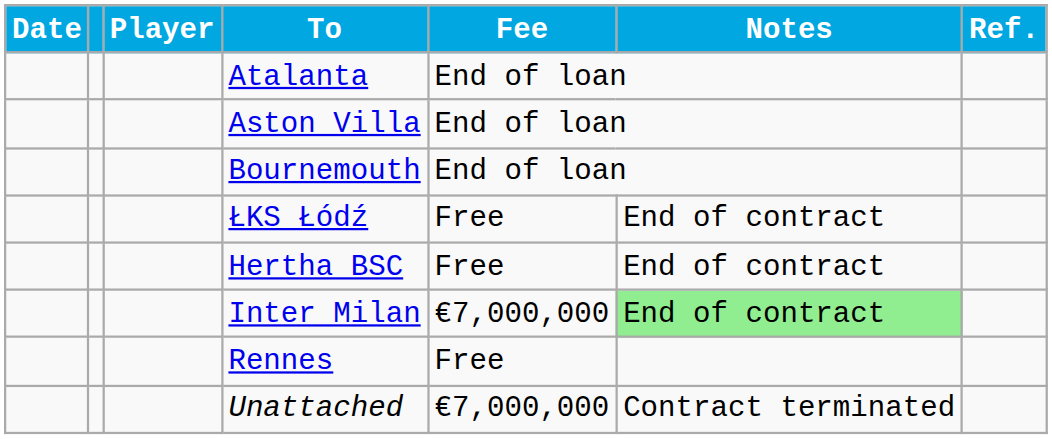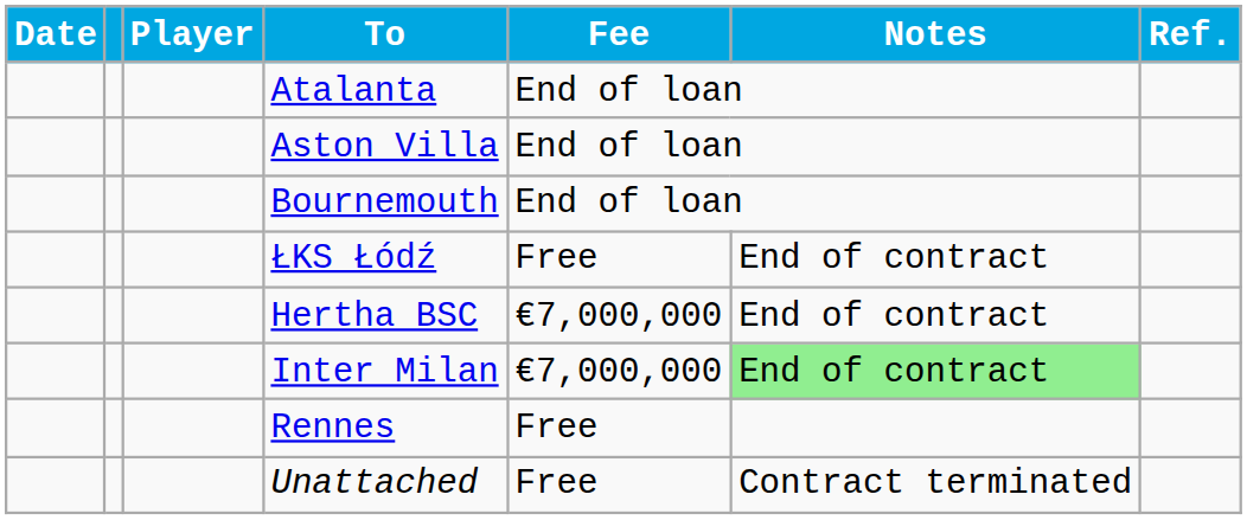 <table class="wikitable plainrowheaders">
 <tr>
 <th style="background:#00a7e1; color:white; text-align:center;">Date</th>
 <th style="background:#00a7e1; color:white; text-align:center;"></th>
 <th style="background:#00a7e1; color:white; text-align:center;">Player</th>
 <th style="background:#00a7e1; color:white; text-align:center;">To</th>
 <th style="background:#00a7e1; color:white; text-align:center;">Fee</th>
 <th style="background:#00a7e1; color:white; text-align:center;">Notes</th>
 <th style="background:#00a7e1; color:white; text-align:center;">Ref.</th>
 </tr>
 <tr>
 <td></td>
 <td align="center"></td>
 <td></td>
 <td> <a href='#'>Atalanta</a></td>
 <td colspan="2">End of loan</td>
 <td></td>
 </tr>
 <tr>
 <td></td>
 <td align="center"></td>
 <td></td>
 <td> <a href='#'>Aston Villa</a></td>
 <td colspan="2">End of loan</td>
 <td></td>
 </tr>
 <tr>
 <td></td>
 <td align="center"></td>
 <td></td>
 <td> <a href='#'>Bournemouth</a></td>
 <td colspan="2">End of loan</td>
 <td></td>
 </tr>
 <tr>
 <td></td>
 <td align="center"></td>
 <td></td>
 <td> <a href='#'>ŁKS Łódź</a></td>
 <td>Free</td>
 <td>End of contract</td>
 <td></td>
 </tr>
 <tr>
 <td></td>
 <td align="center"></td>
 <td></td>
 <td> <a href='#'>Hertha BSC</a></td>
-<td>Free</td>
+<td>€7,000,000</td>
 <td>End of contract</td>
 <td></td>
 </tr>
 <tr>
 <td></td>
 <td align="center"></td>
 <td></td>
 <td> <a href='#'>Inter Milan</a></td>
 <td>€7,000,000</td>
 <td style="background: lightgreen;">End of contract</td>
 <td></td>
 </tr>
 <tr>
 <td></td>
 <td align="center"></td>
 <td> </td>
 <td> <a href='#'>Rennes</a></td>
 <td>Free</td>
 <td></td>
 <td></td>
 </tr>
 <tr>
 <td></td>
 <td align="center"></td>
 <td> </td>
 <td><em>Unattached</em></td>
-<td>€7,000,000</td>
+<td>Free</td>
 <td>Contract terminated</td>
 <td></td>
 </tr>
 </table>
